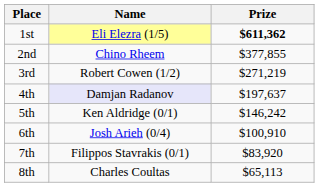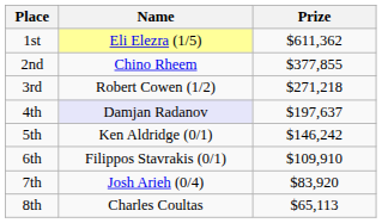 <table class="wikitable">
 <tr>
 <th width="50">Place</th>
 <th width="200">Name</th>
 <th width="125">Prize</th>
 </tr>
 <tr>
 <td align = "center">1st</td>
 <td align = "center" style="background-color:#FFFF99; width:6em;"> <a href='#'>Eli Elezra</a> (1/5)</td>
-<td align = "center"><strong>$611,362</strong></td>
+<td align = "center">$611,362</td>
 </tr>
 <tr>
 <td align = "center">2nd</td>
 <td align = "center"> <a href='#'>Chino Rheem</a></td>
 <td align = "center">$377,855</td>
 </tr>
 <tr>
 <td align = "center">3rd</td>
 <td align = "center"> Robert Cowen (1/2)</td>
-<td align = "center">$271,219</td>
+<td align = "center">$271,218</td>
 </tr>
 <tr>
 <td align = "center">4th</td>
 <td align = "center" style="background: lavender;"> Damjan Radanov</td>
 <td align = "center">$197,637</td>
 </tr>
 <tr>
 <td align = "center">5th</td>
 <td align = "center"> Ken Aldridge (0/1)</td>
 <td align = "center">$146,242</td>
 </tr>
 <tr>
 <td align = "center">6th</td>
-<td align = "center"> <a href='#'>Josh Arieh</a> (0/4)</td>
-<td align = "center">$100,910</td>
+<td align = "center"> Filippos Stavrakis (0/1)</td>
+<td align = "center">$109,910</td>
 </tr>
 <tr>
 <td align = "center">7th</td>
-<td align = "center"> Filippos Stavrakis (0/1)</td>
+<td align = "center"> <a href='#'>Josh Arieh</a> (0/4)</td>
 <td align = "center">$83,920</td>
 </tr>
 <tr>
 <td align = "center">8th</td>
 <td align = "center"> Charles Coultas</td>
 <td align = "center">$65,113</td>
 </tr>
 </table>
